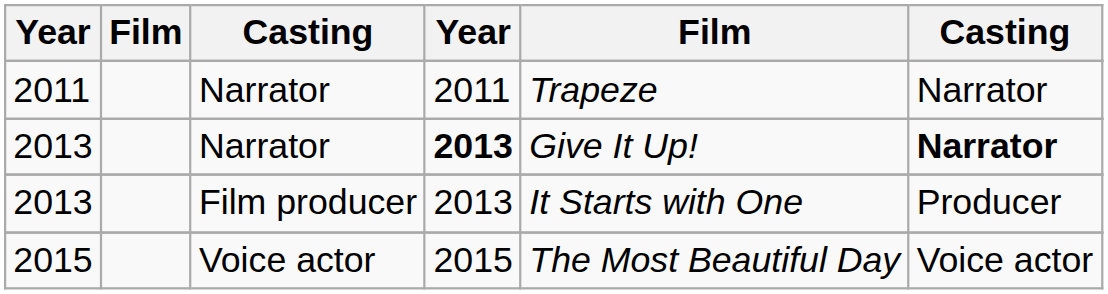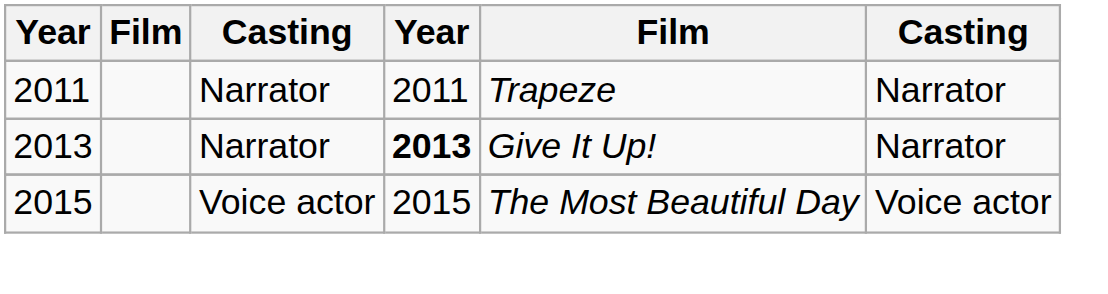 <table class="wikitable sortable">
 <tr>
 <th>Year</th>
 <th>Film</th>
 <th>Casting</th>
 <th>Year</th>
 <th>Film</th>
 <th>Casting</th>
 </tr>
 <tr>
 </tr>
 <tr>
 <td>2011</td>
 <td><em></em></td>
 <td>Narrator</td>
 <td>2011</td>
 <td><em>Trapeze</em></td>
 <td>Narrator</td>
 </tr>
 <tr>
 </tr>
 <tr>
 <td>2013</td>
 <td><em></em></td>
 <td>Narrator</td>
 <td><strong>2013</strong></td>
 <td><em>Give It Up!</em></td>
-<td><strong>Narrator</strong></td>
+<td>Narrator</td>
 </tr>
 <tr>
-</tr>
-<tr>
-<td>2013</td>
-<td><em></em></td>
-<td>Film producer</td>
-<td>2013</td>
-<td><em>It Starts with One</em></td>
-<td>Producer</td>
 </tr>
 <tr>
 </tr>
 <tr>
 <td>2015</td>
 <td><em></em></td>
 <td>Voice actor</td>
 <td>2015</td>
 <td><em>The Most Beautiful Day</em></td>
 <td>Voice actor</td>
 </tr>
 </table>
